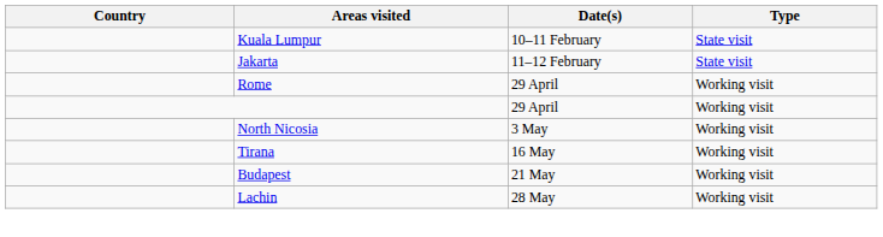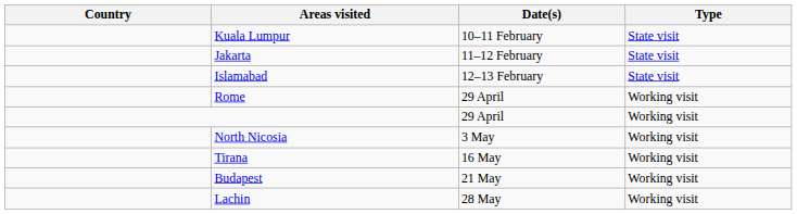 <table class="wikitable" style="margin: 1em auto 1em auto">
 <tr>
 <th width=250>Country</th>
 <th width=300>Areas visited</th>
 <th width=200>Date(s)</th>
 <th width=200>Type</th>
 </tr>
 <tr>
 <td></td>
 <td><a href='#'>Kuala Lumpur</a></td>
 <td>10–11 February</td>
 <td><a href='#'>State visit</a></td>
 </tr>
 <tr>
 <td></td>
 <td><a href='#'>Jakarta</a></td>
 <td>11–12 February</td>
+<td><a href='#'>State visit</a></td>
+</tr>
+<tr>
+<td></td>
+<td><a href='#'>Islamabad</a></td>
+<td>12–13 February</td>
 <td><a href='#'>State visit</a></td>
 </tr>
 <tr>
 <td></td>
 <td><a href='#'>Rome</a></td>
 <td>29 April</td>
 <td>Working visit</td>
 </tr>
 <tr>
 <td colspan="2"></td>
 <td>29 April</td>
 <td>Working visit</td>
 </tr>
 <tr>
 <td></td>
 <td><a href='#'>North Nicosia</a></td>
 <td>3 May</td>
 <td>Working visit</td>
 </tr>
 <tr>
 <td></td>
 <td><a href='#'>Tirana</a></td>
 <td>16 May</td>
 <td>Working visit</td>
 </tr>
 <tr>
 <td></td>
 <td><a href='#'>Budapest</a></td>
 <td>21 May</td>
 <td>Working visit</td>
 </tr>
 <tr>
 <td></td>
 <td><a href='#'>Lachin</a></td>
 <td>28 May</td>
 <td>Working visit</td>
 </tr>
 </table>
